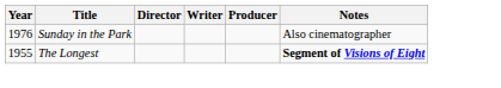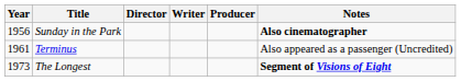 <table class="wikitable">
 <tr>
 <th>Year</th>
 <th>Title</th>
 <th>Director</th>
 <th>Writer</th>
 <th>Producer</th>
 <th>Notes</th>
 </tr>
 <tr>
-<td>1976</td>
+<td>1956</td>
 <td><em>Sunday in the Park</em></td>
 <td></td>
 <td></td>
 <td></td>
-<td>Also cinematographer</td>
+<td><strong>Also cinematographer</strong></td>
 </tr>
 <tr>
-<td>1955</td>
+<td>1961</td>
+<td><em><a href='#'>Terminus</a></em></td>
+<td></td>
+<td></td>
+<td></td>
+<td>Also appeared as a passenger (Uncredited)</td>
+</tr>
+<tr>
+<td>1973</td>
 <td><em>The Longest</em></td>
 <td></td>
 <td></td>
 <td></td>
 <td><strong>Segment of <em><a href='#'>Visions of Eight</a></em></strong></td>
 </tr>
 </table>
